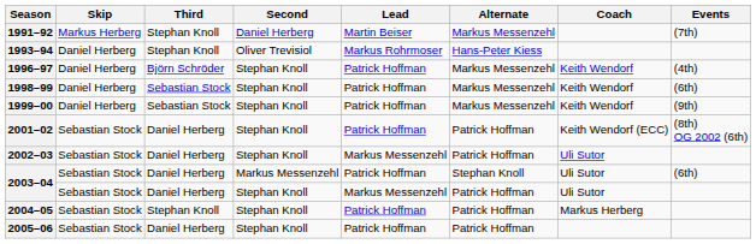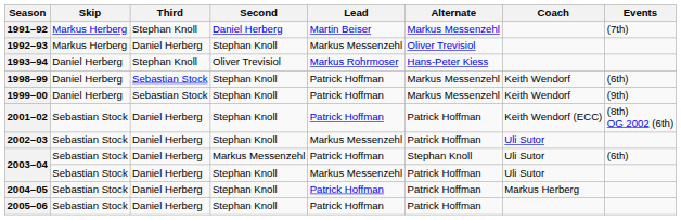 <table class="wikitable">
 <tr>
 <th scope="col">Season</th>
 <th scope="col">Skip</th>
 <th scope="col">Third</th>
 <th scope="col">Second</th>
 <th scope="col">Lead</th>
 <th scope="col">Alternate</th>
 <th scope="col">Coach</th>
 <th scope="col">Events</th>
 </tr>
 <tr>
 <th scope="row">1991–92</th>
 <td><a href='#'>Markus Herberg</a></td>
 <td>Stephan Knoll</td>
 <td><a href='#'>Daniel Herberg</a></td>
 <td><a href='#'>Martin Beiser</a></td>
 <td><a href='#'>Markus Messenzehl</a></td>
 <td></td>
 <td> (7th)</td>
 </tr>
 <tr>
+<th scope="row">1992–93</th>
+<td>Markus Herberg</td>
+<td>Daniel Herberg</td>
+<td>Stephan Knoll</td>
+<td>Markus Messenzehl</td>
+<td><a href='#'>Oliver Trevisiol</a></td>
+<td></td>
+<td> </td>
+</tr>
+<tr>
 <th scope="row">1993–94</th>
 <td>Daniel Herberg</td>
 <td>Stephan Knoll</td>
 <td>Oliver Trevisiol</td>
 <td><a href='#'>Markus Rohrmoser</a></td>
 <td><a href='#'>Hans-Peter Kiess</a></td>
 <td></td>
 <td> </td>
-</tr>
-<tr>
-<th scope="row">1996–97</th>
-<td>Daniel Herberg</td>
-<td><a href='#'>Björn Schröder</a></td>
-<td>Stephan Knoll</td>
-<td><a href='#'>Patrick Hoffman</a></td>
-<td>Markus Messenzehl</td>
-<td><a href='#'>Keith Wendorf</a></td>
-<td> (4th)</td>
 </tr>
 <tr>
 <th scope="row">1998–99</th>
 <td>Daniel Herberg</td>
 <td><a href='#'>Sebastian Stock</a></td>
 <td>Stephan Knoll</td>
 <td>Patrick Hoffman</td>
 <td>Markus Messenzehl</td>
 <td>Keith Wendorf</td>
 <td> (6th)</td>
 </tr>
 <tr>
 <th scope="row">1999–00</th>
 <td>Daniel Herberg</td>
 <td>Sebastian Stock</td>
 <td>Stephan Knoll</td>
 <td>Patrick Hoffman</td>
 <td>Markus Messenzehl</td>
 <td>Keith Wendorf</td>
 <td> (9th)</td>
 </tr>
 <tr>
 <th scope="row">2001–02</th>
 <td>Sebastian Stock</td>
 <td>Daniel Herberg</td>
 <td>Stephan Knoll</td>
 <td><a href='#'>Patrick Hoffman</a></td>
 <td>Patrick Hoffman</td>
 <td>Keith Wendorf (ECC)</td>
 <td> (8th)<br><a href='#'>OG 2002</a> (6th)</td>
 </tr>
 <tr>
 <th scope="row">2002–03</th>
 <td>Sebastian Stock</td>
 <td>Daniel Herberg</td>
 <td>Stephan Knoll</td>
 <td>Markus Messenzehl</td>
 <td>Patrick Hoffman</td>
 <td><a href='#'>Uli Sutor</a></td>
 <td> </td>
 </tr>
 <tr>
 <th scope="row" rowspan=2>2003–04</th>
 <td>Sebastian Stock</td>
 <td>Daniel Herberg</td>
 <td>Markus Messenzehl</td>
 <td>Patrick Hoffman</td>
 <td>Stephan Knoll</td>
 <td>Uli Sutor</td>
 <td> (6th)</td>
 </tr>
 <tr>
 <td>Sebastian Stock</td>
 <td>Daniel Herberg</td>
 <td>Stephan Knoll</td>
 <td>Markus Messenzehl</td>
 <td>Patrick Hoffman</td>
 <td>Uli Sutor</td>
 <td> </td>
 </tr>
 <tr>
 <th scope="row">2004–05</th>
 <td>Sebastian Stock</td>
-<td>Stephan Knoll</td>
+<td>Daniel Herberg</td>
 <td>Stephan Knoll</td>
 <td><a href='#'>Patrick Hoffman</a></td>
 <td>Patrick Hoffman</td>
 <td>Markus Herberg</td>
 <td> </td>
 </tr>
 <tr>
 <th scope="row">2005–06</th>
 <td>Sebastian Stock</td>
 <td>Daniel Herberg</td>
 <td>Stephan Knoll</td>
 <td>Patrick Hoffman</td>
 <td>Patrick Hoffman</td>
 <td></td>
 <td></td>
 </tr>
 </table>
